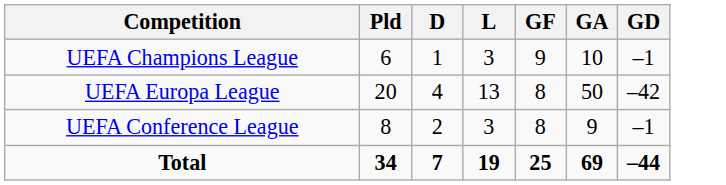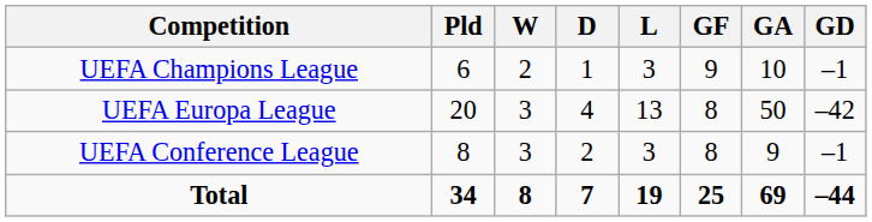 <table class="wikitable" style="text-align:center;">
 <tr>
 <th width="250">Competition</th>
 <th width="30">Pld</th>
+<th width="30">W</th>
 <th width="30">D</th>
 <th width="30">L</th>
 <th width="30">GF</th>
 <th width="30">GA</th>
 <th width="30">GD</th>
 </tr>
 <tr>
 <td><a href='#'>UEFA Champions League</a></td>
 <td>6</td>
+<td>2</td>
 <td>1</td>
 <td>3</td>
 <td>9</td>
 <td>10</td>
 <td>–1</td>
 </tr>
 <tr>
 <td><a href='#'>UEFA Europa League</a></td>
 <td>20</td>
+<td>3</td>
 <td>4</td>
 <td>13</td>
 <td>8</td>
 <td>50</td>
 <td>–42</td>
 </tr>
 <tr>
 <td><a href='#'>UEFA Conference League</a></td>
 <td>8</td>
+<td>3</td>
 <td>2</td>
 <td>3</td>
 <td>8</td>
 <td>9</td>
 <td>–1</td>
 </tr>
 <tr>
 <td><strong>Total</strong></td>
 <td><strong>34</strong></td>
+<td><strong>8</strong></td>
 <td><strong>7</strong></td>
 <td><strong>19</strong></td>
 <td><strong>25</strong></td>
 <td><strong>69</strong></td>
 <td><strong>–44</strong></td>
 </tr>
 </table>
